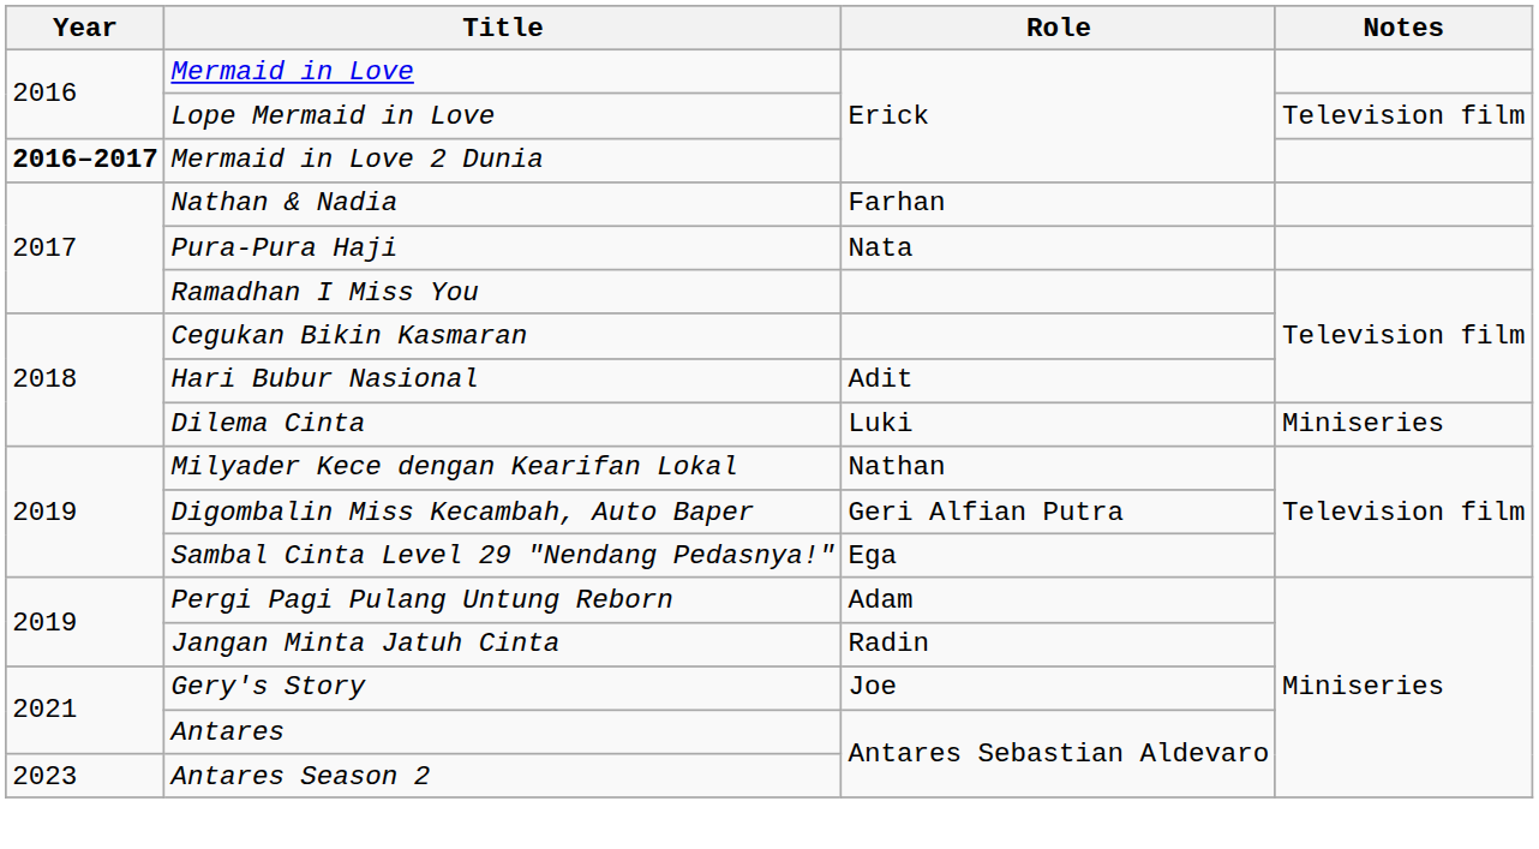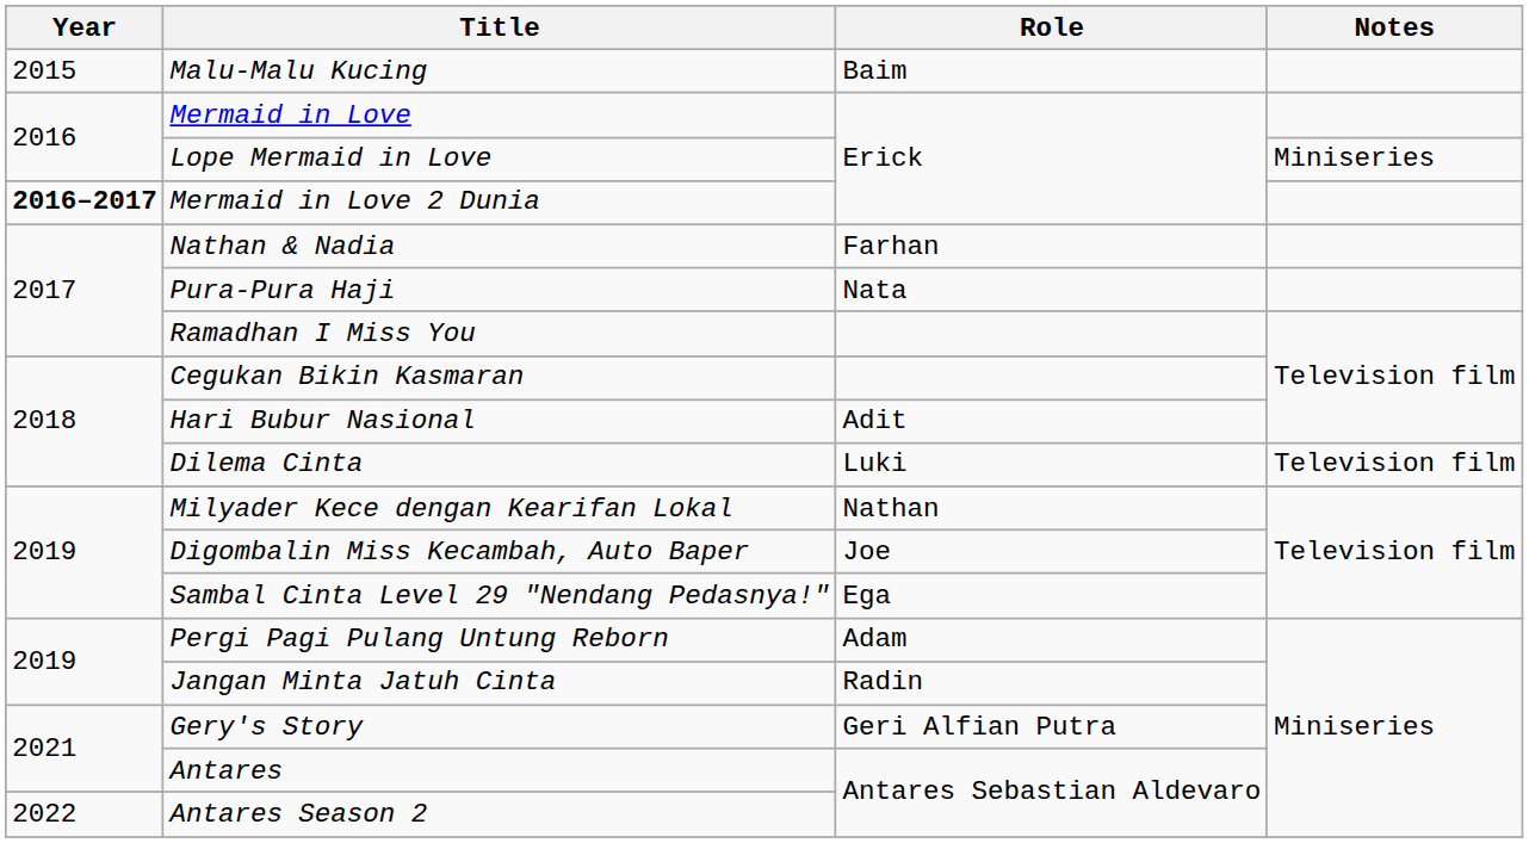 <table class="wikitable unsortable">
 <tr>
 <th>Year</th>
 <th>Title</th>
 <th>Role</th>
 <th>Notes</th>
+</tr>
+<tr>
+<td>2015</td>
+<td><em>Malu-Malu Kucing</em></td>
+<td>Baim</td>
+<td></td>
 </tr>
 <tr>
 <td rowspan="2">2016</td>
 <td><em><a href='#'>Mermaid in Love</a></em></td>
 <td rowspan="3">Erick</td>
 <td></td>
 </tr>
 <tr>
 <td><em>Lope Mermaid in Love</em></td>
-<td>Television film</td>
+<td>Miniseries</td>
 </tr>
 <tr>
 <td><strong>2016–2017</strong></td>
 <td><em>Mermaid in Love 2 Dunia</em></td>
 <td></td>
 </tr>
 <tr>
 <td rowspan="3">2017</td>
 <td><em>Nathan & Nadia</em></td>
 <td>Farhan</td>
 <td></td>
 </tr>
 <tr>
 <td><em>Pura-Pura Haji</em></td>
 <td>Nata</td>
 <td></td>
 </tr>
 <tr>
 <td><em>Ramadhan I Miss You</em></td>
 <td></td>
 <td rowspan="3">Television film</td>
 </tr>
 <tr>
 <td rowspan="3">2018</td>
 <td><em>Cegukan Bikin Kasmaran</em></td>
 <td></td>
 </tr>
 <tr>
 <td><em>Hari Bubur Nasional</em></td>
 <td>Adit</td>
 </tr>
 <tr>
 <td><em>Dilema Cinta</em></td>
 <td>Luki</td>
-<td>Miniseries</td>
+<td>Television film</td>
 </tr>
 <tr>
 <td rowspan="3">2019</td>
 <td><em>Milyader Kece dengan Kearifan Lokal</em></td>
 <td>Nathan</td>
 <td rowspan="3">Television film</td>
 </tr>
 <tr>
 <td><em>Digombalin Miss Kecambah, Auto Baper</em></td>
-<td>Geri Alfian Putra</td>
+<td>Joe</td>
 </tr>
 <tr>
 <td><em>Sambal Cinta Level 29 "Nendang Pedasnya!"</em></td>
 <td>Ega</td>
 </tr>
 <tr>
 <td rowspan="2">2019</td>
 <td><em>Pergi Pagi Pulang Untung Reborn</em></td>
 <td>Adam</td>
 <td rowspan="5">Miniseries</td>
 </tr>
 <tr>
 <td><em>Jangan Minta Jatuh Cinta</em></td>
 <td>Radin</td>
 </tr>
 <tr>
 <td rowspan="2">2021</td>
 <td><em>Gery's Story</em></td>
-<td>Joe</td>
+<td>Geri Alfian Putra</td>
 </tr>
 <tr>
 <td><em>Antares</em></td>
 <td rowspan="2">Antares Sebastian Aldevaro</td>
 </tr>
 <tr>
-<td>2023</td>
+<td>2022</td>
 <td><em>Antares Season 2</em></td>
 </tr>
 </table>
